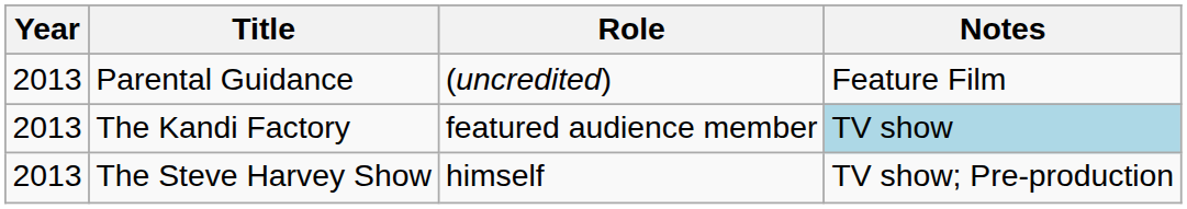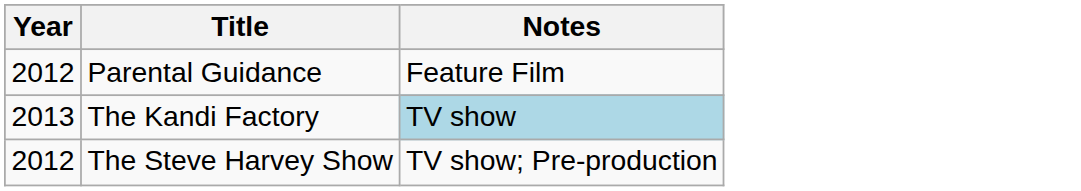 <table class="wikitable">
 <tr style="background:#CCCCCC;">
 <th>Year</th>
 <th>Title</th>
-<th>Role</th>
 <th>Notes</th>
 </tr>
 <tr>
-<td>2013</td>
+<td>2012</td>
 <td>Parental Guidance</td>
-<td>(<em>uncredited</em>)</td>
 <td>Feature Film</td>
 </tr>
 <tr>
 <td>2013</td>
 <td>The Kandi Factory</td>
-<td>featured audience member</td>
 <td style="background: lightblue;">TV show</td>
 </tr>
 <tr>
-<td>2013</td>
+<td>2012</td>
 <td>The Steve Harvey Show</td>
-<td>himself</td>
 <td>TV show; Pre-production</td>
 </tr>
 </table>
